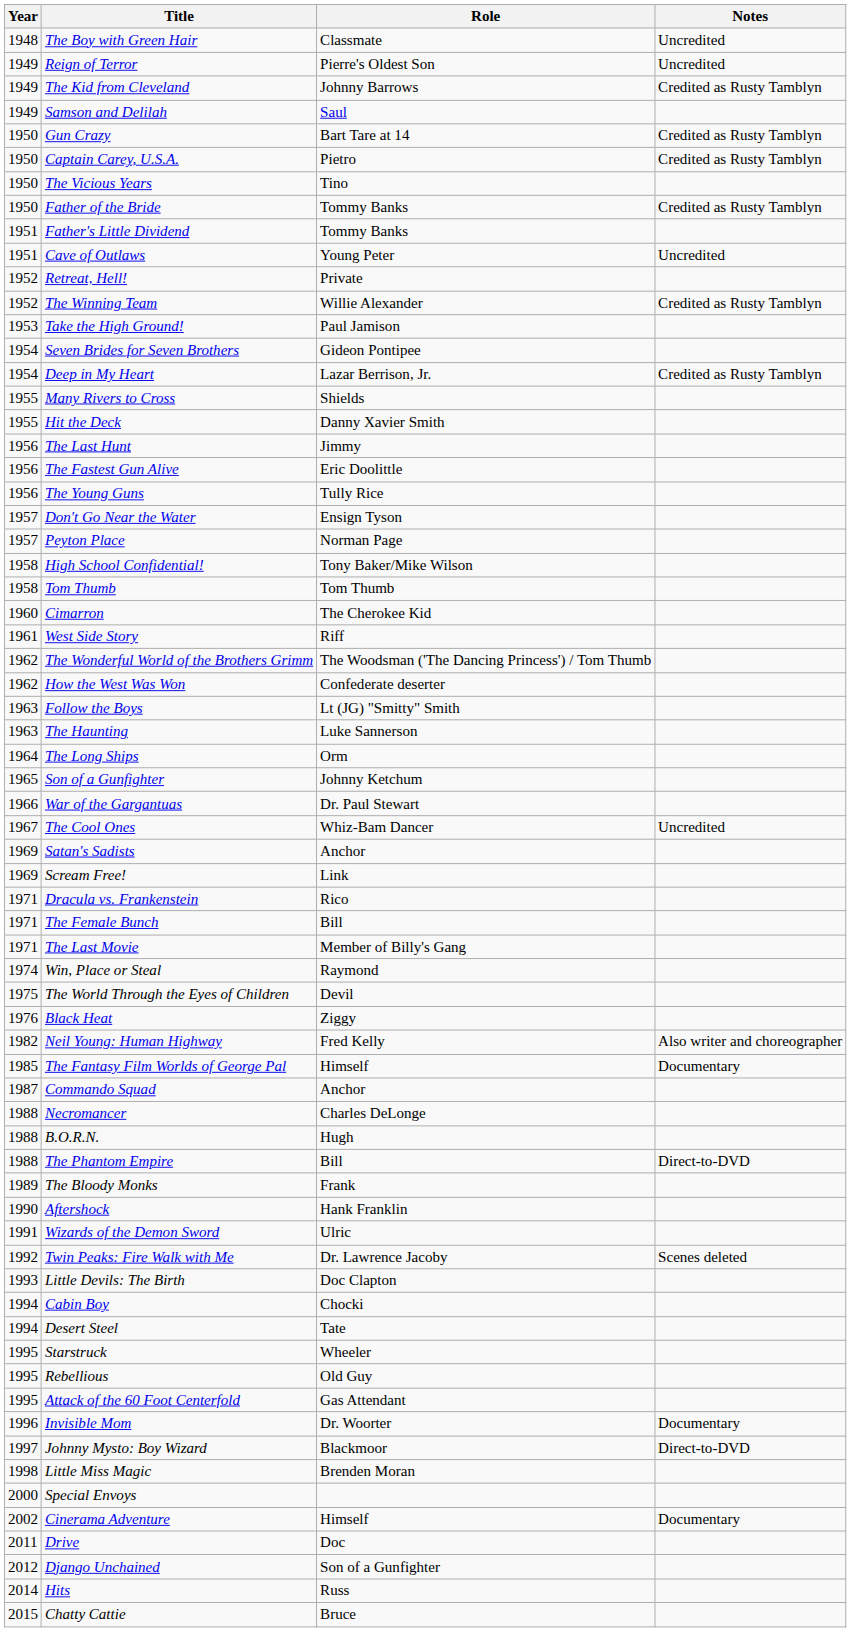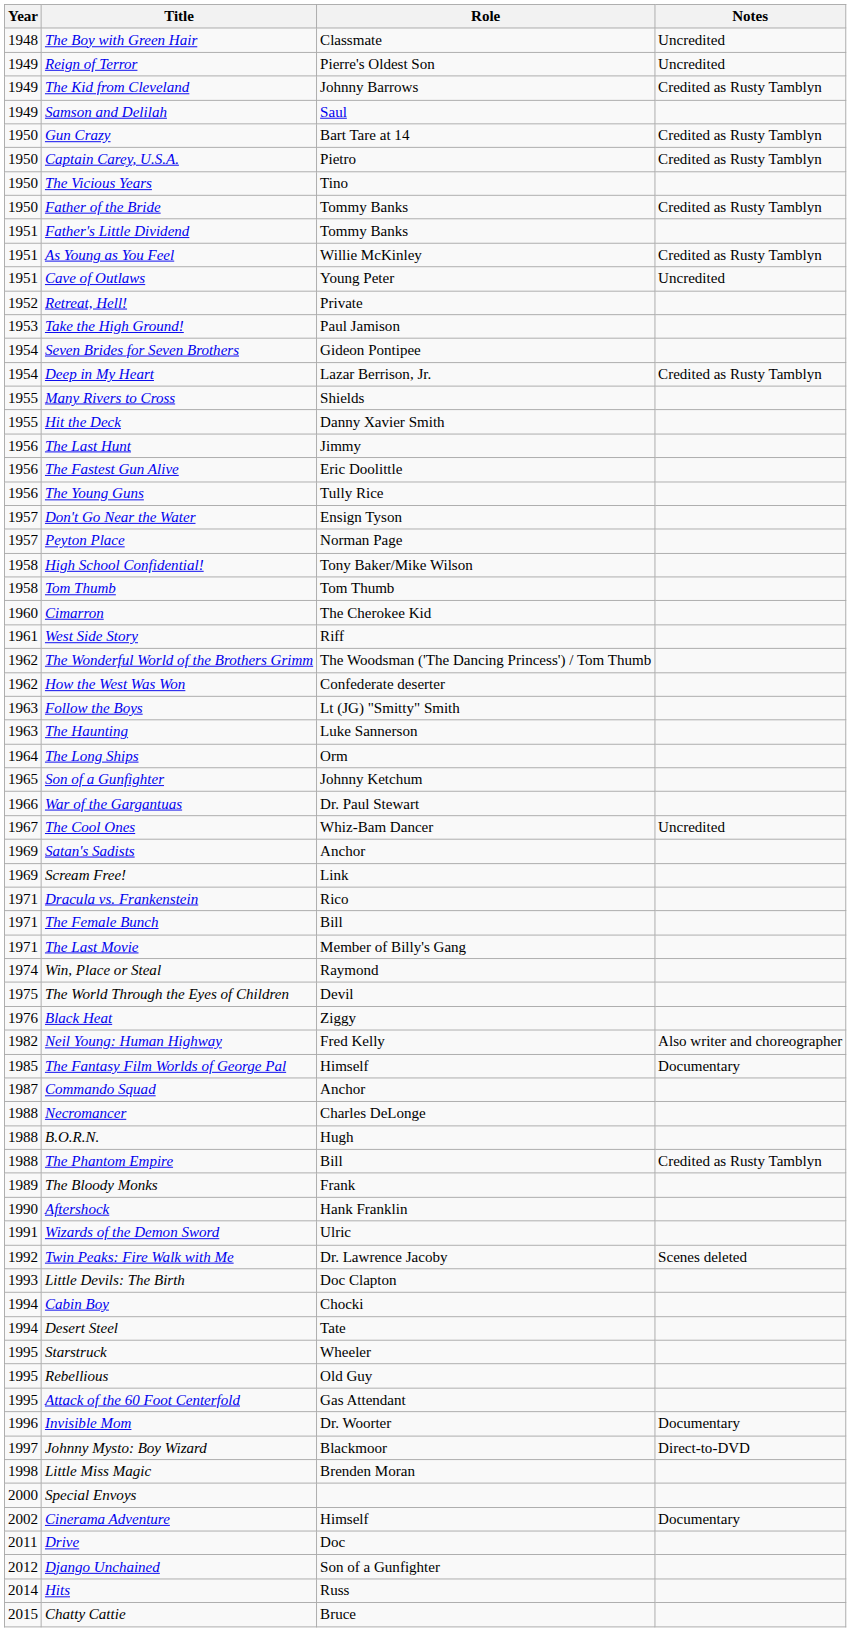 <table class="wikitable sortable">
 <tr>
 <th>Year</th>
 <th>Title</th>
 <th>Role</th>
 <th>Notes</th>
 </tr>
 <tr>
 <td>1948</td>
 <td><em><a href='#'>The Boy with Green Hair</a></em></td>
 <td>Classmate</td>
 <td>Uncredited</td>
 </tr>
 <tr>
 <td>1949</td>
 <td><em><a href='#'>Reign of Terror</a></em></td>
 <td>Pierre's Oldest Son</td>
 <td>Uncredited</td>
 </tr>
 <tr>
 <td>1949</td>
 <td><em><a href='#'>The Kid from Cleveland</a></em></td>
 <td>Johnny Barrows</td>
 <td>Credited as Rusty Tamblyn</td>
 </tr>
 <tr>
 <td>1949</td>
 <td><em><a href='#'>Samson and Delilah</a></em></td>
 <td><a href='#'>Saul</a></td>
 <td></td>
 </tr>
 <tr>
 <td>1950</td>
 <td><em><a href='#'>Gun Crazy</a></em></td>
 <td>Bart Tare at 14</td>
 <td>Credited as Rusty Tamblyn</td>
 </tr>
 <tr>
 <td>1950</td>
 <td><em><a href='#'>Captain Carey, U.S.A.</a></em></td>
 <td>Pietro</td>
 <td>Credited as Rusty Tamblyn</td>
 </tr>
 <tr>
 <td>1950</td>
 <td><em><a href='#'>The Vicious Years</a></em></td>
 <td>Tino</td>
 <td></td>
 </tr>
 <tr>
 <td>1950</td>
 <td><em><a href='#'>Father of the Bride</a></em></td>
 <td>Tommy Banks</td>
 <td>Credited as Rusty Tamblyn</td>
 </tr>
 <tr>
 <td>1951</td>
 <td><em><a href='#'>Father's Little Dividend</a></em></td>
 <td>Tommy Banks</td>
 <td></td>
 </tr>
 <tr>
 <td>1951</td>
+<td><em><a href='#'>As Young as You Feel</a></em></td>
+<td>Willie McKinley</td>
+<td>Credited as Rusty Tamblyn</td>
+</tr>
+<tr>
+<td>1951</td>
 <td><em><a href='#'>Cave of Outlaws</a></em></td>
 <td>Young Peter</td>
 <td>Uncredited</td>
 </tr>
 <tr>
 <td>1952</td>
 <td><em><a href='#'>Retreat, Hell!</a></em></td>
 <td>Private</td>
 <td></td>
-</tr>
-<tr>
-<td>1952</td>
-<td><em><a href='#'>The Winning Team</a></em></td>
-<td>Willie Alexander</td>
-<td>Credited as Rusty Tamblyn</td>
 </tr>
 <tr>
 <td>1953</td>
 <td><em><a href='#'>Take the High Ground!</a></em></td>
 <td>Paul Jamison</td>
 <td></td>
 </tr>
 <tr>
 <td>1954</td>
 <td><em><a href='#'>Seven Brides for Seven Brothers</a></em></td>
 <td>Gideon Pontipee</td>
 <td></td>
 </tr>
 <tr>
 <td>1954</td>
 <td><em><a href='#'>Deep in My Heart</a></em></td>
 <td>Lazar Berrison, Jr.</td>
 <td>Credited as Rusty Tamblyn</td>
 </tr>
 <tr>
 <td>1955</td>
 <td><em><a href='#'>Many Rivers to Cross</a></em></td>
 <td>Shields</td>
 <td></td>
 </tr>
 <tr>
 <td>1955</td>
 <td><em><a href='#'>Hit the Deck</a></em></td>
 <td>Danny Xavier Smith</td>
 <td></td>
 </tr>
 <tr>
 <td>1956</td>
 <td><em><a href='#'>The Last Hunt</a></em></td>
 <td>Jimmy</td>
 <td></td>
 </tr>
 <tr>
 <td>1956</td>
 <td><em><a href='#'>The Fastest Gun Alive</a></em></td>
 <td>Eric Doolittle</td>
 <td></td>
 </tr>
 <tr>
 <td>1956</td>
 <td><em><a href='#'>The Young Guns</a></em></td>
 <td>Tully Rice</td>
 <td></td>
 </tr>
 <tr>
 <td>1957</td>
 <td><em><a href='#'>Don't Go Near the Water</a></em></td>
 <td>Ensign Tyson</td>
 <td></td>
 </tr>
 <tr>
 <td>1957</td>
 <td><em><a href='#'>Peyton Place</a></em></td>
 <td>Norman Page</td>
 <td></td>
 </tr>
 <tr>
 <td>1958</td>
 <td><em><a href='#'>High School Confidential!</a></em></td>
 <td>Tony Baker/Mike Wilson</td>
 <td></td>
 </tr>
 <tr>
 <td>1958</td>
 <td><em><a href='#'>Tom Thumb</a></em></td>
 <td>Tom Thumb</td>
 <td></td>
 </tr>
 <tr>
 <td>1960</td>
 <td><em><a href='#'>Cimarron</a></em></td>
 <td>The Cherokee Kid</td>
 <td></td>
 </tr>
 <tr>
 <td>1961</td>
 <td><em><a href='#'>West Side Story</a></em></td>
 <td>Riff</td>
 <td></td>
 </tr>
 <tr>
 <td>1962</td>
 <td><em><a href='#'>The Wonderful World of the Brothers Grimm</a></em></td>
 <td>The Woodsman ('The Dancing Princess') / Tom Thumb</td>
 <td></td>
 </tr>
 <tr>
 <td>1962</td>
 <td><em><a href='#'>How the West Was Won</a></em></td>
 <td>Confederate deserter</td>
 <td></td>
 </tr>
 <tr>
 <td>1963</td>
 <td><em><a href='#'>Follow the Boys</a></em></td>
 <td>Lt (JG) "Smitty" Smith</td>
 <td></td>
 </tr>
 <tr>
 <td>1963</td>
 <td><em><a href='#'>The Haunting</a></em></td>
 <td>Luke Sannerson</td>
 <td></td>
 </tr>
 <tr>
 <td>1964</td>
 <td><em><a href='#'>The Long Ships</a></em></td>
 <td>Orm</td>
 <td></td>
 </tr>
 <tr>
 <td>1965</td>
 <td><em><a href='#'>Son of a Gunfighter</a></em></td>
 <td>Johnny Ketchum</td>
 <td></td>
 </tr>
 <tr>
 <td>1966</td>
 <td><em><a href='#'>War of the Gargantuas</a></em></td>
 <td>Dr. Paul Stewart</td>
 <td></td>
 </tr>
 <tr>
 <td>1967</td>
 <td><em><a href='#'>The Cool Ones</a></em></td>
 <td>Whiz-Bam Dancer</td>
 <td>Uncredited</td>
 </tr>
 <tr>
 <td>1969</td>
 <td><em><a href='#'>Satan's Sadists</a></em></td>
 <td>Anchor</td>
 <td></td>
 </tr>
 <tr>
 <td>1969</td>
 <td><em>Scream Free!</em></td>
 <td>Link</td>
 <td></td>
 </tr>
 <tr>
 <td>1971</td>
 <td><em><a href='#'>Dracula vs. Frankenstein</a></em></td>
 <td>Rico</td>
 <td></td>
 </tr>
 <tr>
 <td>1971</td>
 <td><em><a href='#'>The Female Bunch</a></em></td>
 <td>Bill</td>
 <td></td>
 </tr>
 <tr>
 <td>1971</td>
 <td><em><a href='#'>The Last Movie</a></em></td>
 <td>Member of Billy's Gang</td>
 <td></td>
 </tr>
 <tr>
 <td>1974</td>
 <td><em>Win, Place or Steal</em></td>
 <td>Raymond</td>
 <td></td>
 </tr>
 <tr>
 <td>1975</td>
 <td><em>The World Through the Eyes of Children</em></td>
 <td>Devil</td>
 <td></td>
 </tr>
 <tr>
 <td>1976</td>
 <td><em><a href='#'>Black Heat</a></em></td>
 <td>Ziggy</td>
 <td></td>
 </tr>
 <tr>
 <td>1982</td>
 <td><em><a href='#'>Neil Young: Human Highway</a></em></td>
 <td>Fred Kelly</td>
 <td>Also writer and choreographer</td>
 </tr>
 <tr>
 <td>1985</td>
 <td><em><a href='#'>The Fantasy Film Worlds of George Pal</a></em></td>
 <td>Himself</td>
 <td>Documentary</td>
 </tr>
 <tr>
 <td>1987</td>
 <td><em><a href='#'>Commando Squad</a></em></td>
 <td>Anchor</td>
 <td></td>
 </tr>
 <tr>
 <td>1988</td>
 <td><em><a href='#'>Necromancer</a></em></td>
 <td>Charles DeLonge</td>
 <td></td>
 </tr>
 <tr>
 <td>1988</td>
 <td><em>B.O.R.N.</em></td>
 <td>Hugh</td>
 <td></td>
 </tr>
 <tr>
 <td>1988</td>
 <td><em><a href='#'>The Phantom Empire</a></em></td>
 <td>Bill</td>
-<td>Direct-to-DVD</td>
+<td>Credited as Rusty Tamblyn</td>
 </tr>
 <tr>
 <td>1989</td>
 <td><em>The Bloody Monks</em></td>
 <td>Frank</td>
 <td></td>
 </tr>
 <tr>
 <td>1990</td>
 <td><em><a href='#'>Aftershock</a></em></td>
 <td>Hank Franklin</td>
 <td></td>
 </tr>
 <tr>
 <td>1991</td>
 <td><em><a href='#'>Wizards of the Demon Sword</a></em></td>
 <td>Ulric</td>
 <td></td>
 </tr>
 <tr>
 <td>1992</td>
 <td><em><a href='#'>Twin Peaks: Fire Walk with Me</a></em></td>
 <td>Dr. Lawrence Jacoby</td>
 <td>Scenes deleted</td>
 </tr>
 <tr>
 <td>1993</td>
 <td><em>Little Devils: The Birth</em></td>
 <td>Doc Clapton</td>
 <td></td>
 </tr>
 <tr>
 <td>1994</td>
 <td><em><a href='#'>Cabin Boy</a></em></td>
 <td>Chocki</td>
 <td></td>
 </tr>
 <tr>
 <td>1994</td>
 <td><em>Desert Steel</em></td>
 <td>Tate</td>
 <td></td>
 </tr>
 <tr>
 <td>1995</td>
 <td><em>Starstruck</em></td>
 <td>Wheeler</td>
 <td></td>
 </tr>
 <tr>
 <td>1995</td>
 <td><em>Rebellious</em></td>
 <td>Old Guy</td>
 <td></td>
 </tr>
 <tr>
 <td>1995</td>
 <td><em><a href='#'>Attack of the 60 Foot Centerfold</a></em></td>
 <td>Gas Attendant</td>
 <td></td>
 </tr>
 <tr>
 <td>1996</td>
 <td><em><a href='#'>Invisible Mom</a></em></td>
 <td>Dr. Woorter</td>
 <td>Documentary</td>
 </tr>
 <tr>
 <td>1997</td>
 <td><em>Johnny Mysto: Boy Wizard</em></td>
 <td>Blackmoor</td>
 <td>Direct-to-DVD</td>
 </tr>
 <tr>
 <td>1998</td>
 <td><em>Little Miss Magic</em></td>
 <td>Brenden Moran</td>
 <td></td>
 </tr>
 <tr>
 <td>2000</td>
 <td><em>Special Envoys</em></td>
 <td></td>
 <td></td>
 </tr>
 <tr>
 <td>2002</td>
 <td><em><a href='#'>Cinerama Adventure</a></em></td>
 <td>Himself</td>
 <td>Documentary</td>
 </tr>
 <tr>
 <td>2011</td>
 <td><em><a href='#'>Drive</a></em></td>
 <td>Doc</td>
 <td></td>
 </tr>
 <tr>
 <td>2012</td>
 <td><em><a href='#'>Django Unchained</a></em></td>
 <td>Son of a Gunfighter</td>
 <td></td>
 </tr>
 <tr>
 <td>2014</td>
 <td><em><a href='#'>Hits</a></em></td>
 <td>Russ</td>
 <td></td>
 </tr>
 <tr>
 <td>2015</td>
 <td><em>Chatty Cattie</em></td>
 <td>Bruce</td>
 <td></td>
 </tr>
 </table>
